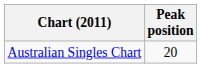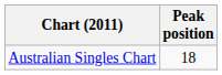 <table class="wikitable">
 <tr>
 <th>Chart (2011)</th>
 <th>Peak<br>position</th>
 </tr>
 <tr>
 <td><a href='#'>Australian Singles Chart</a></td>
-<td style="text-align:center;">20</td>
+<td style="text-align:center;">18</td>
 </tr>
 </table>
